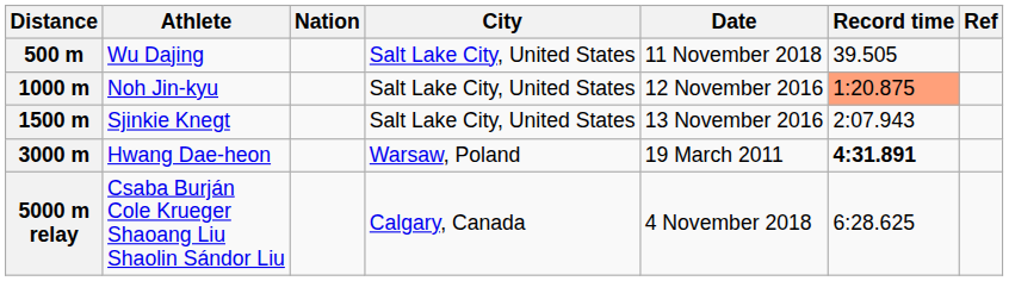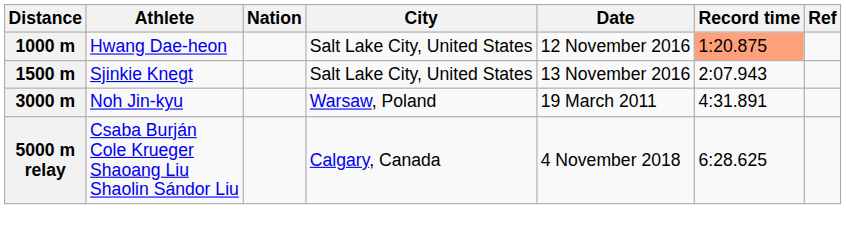 <table class="wikitable">
 <tr>
 <th>Distance</th>
 <th>Athlete</th>
 <th>Nation</th>
 <th>City</th>
 <th>Date</th>
 <th>Record time</th>
 <th>Ref</th>
 </tr>
 <tr>
-<th>500 m</th>
-<td><a href='#'>Wu Dajing</a></td>
-<td></td>
-<td><a href='#'>Salt Lake City</a>, United States</td>
-<td>11 November 2018</td>
-<td>39.505</td>
-<td></td>
-</tr>
-<tr>
 <th>1000 m</th>
-<td><a href='#'>Noh Jin-kyu</a></td>
+<td><a href='#'>Hwang Dae-heon</a></td>
 <td></td>
 <td>Salt Lake City, United States</td>
 <td>12 November 2016</td>
 <td style="background: lightsalmon;">1:20.875</td>
 <td></td>
 </tr>
 <tr>
 <th>1500 m</th>
 <td><a href='#'>Sjinkie Knegt</a></td>
 <td></td>
 <td>Salt Lake City, United States</td>
 <td>13 November 2016</td>
 <td>2:07.943</td>
 <td></td>
 </tr>
 <tr>
 <th>3000 m</th>
-<td><a href='#'>Hwang Dae-heon</a></td>
+<td><a href='#'>Noh Jin-kyu</a></td>
 <td></td>
 <td><a href='#'>Warsaw</a>, Poland</td>
 <td>19 March 2011</td>
-<td><strong>4:31.891</strong></td>
+<td>4:31.891</td>
 <td></td>
 </tr>
 <tr>
 <th>5000 m<br>relay</th>
 <td><a href='#'>Csaba Burján</a><br><a href='#'>Cole Krueger</a><br><a href='#'>Shaoang Liu</a><br><a href='#'>Shaolin Sándor Liu</a></td>
 <td></td>
 <td><a href='#'>Calgary</a>, Canada</td>
 <td>4 November 2018</td>
 <td>6:28.625</td>
 <td></td>
 </tr>
 </table>
